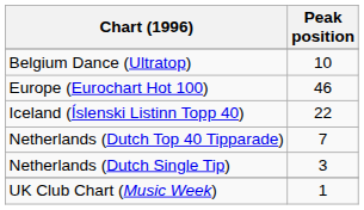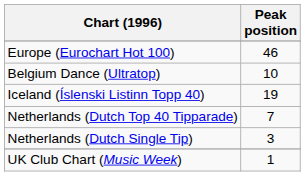 <table class="wikitable sortable">
 <tr>
 <th>Chart (1996)</th>
 <th>Peak<br>position</th>
 </tr>
 <tr>
 </tr>
 <tr>
+<td>Europe (<a href='#'>Eurochart Hot 100</a>)</td>
+<td align="center">46</td>
+</tr>
+<tr>
 <td>Belgium Dance (<a href='#'>Ultratop</a>)</td>
 <td align="center">10</td>
 </tr>
 <tr>
-<td>Europe (<a href='#'>Eurochart Hot 100</a>)</td>
-<td align="center">46</td>
-</tr>
-<tr>
 <td>Iceland (<a href='#'>Íslenski Listinn Topp 40</a>)</td>
-<td align="center">22</td>
+<td align="center">19</td>
 </tr>
 <tr>
 <td>Netherlands (<a href='#'>Dutch Top 40 Tipparade</a>)</td>
 <td align="center">7</td>
 </tr>
 <tr>
 <td>Netherlands (<a href='#'>Dutch Single Tip</a>)</td>
 <td align="center">3</td>
 </tr>
 <tr>
 </tr>
 <tr>
 </tr>
 <tr>
 </tr>
 <tr>
 <td>UK Club Chart (<em><a href='#'>Music Week</a></em>)</td>
 <td align="center">1</td>
 </tr>
 </table>
